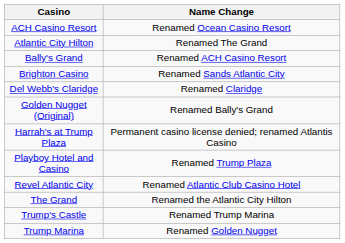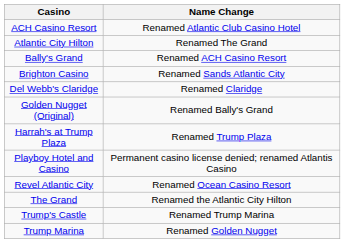 <table class="wikitable sortable mw-collapsible" style="text-align:center">
 <tr>
 <th width=155>Casino</th>
 <th width=380>Name Change</th>
 </tr>
 <tr>
 <td><a href='#'>ACH Casino Resort</a></td>
-<td>Renamed <a href='#'>Ocean Casino Resort</a></td>
+<td>Renamed <a href='#'>Atlantic Club Casino Hotel</a></td>
 </tr>
 <tr>
 <td><a href='#'>Atlantic City Hilton</a></td>
 <td>Renamed The Grand</td>
 </tr>
 <tr>
 <td><a href='#'>Bally's Grand</a></td>
 <td>Renamed <a href='#'>ACH Casino Resort</a></td>
 </tr>
 <tr>
 <td><a href='#'>Brighton Casino</a></td>
 <td>Renamed <a href='#'>Sands Atlantic City</a></td>
 </tr>
 <tr>
 <td><a href='#'>Del Webb's Claridge</a></td>
 <td>Renamed <a href='#'>Claridge</a></td>
 </tr>
 <tr>
 <td><a href='#'>Golden Nugget (Original)</a></td>
 <td>Renamed Bally's Grand</td>
 </tr>
 <tr>
 <td><a href='#'>Harrah's at Trump Plaza</a></td>
+<td>Renamed <a href='#'>Trump Plaza</a></td>
+</tr>
+<tr>
+<td><a href='#'>Playboy Hotel and Casino</a></td>
 <td>Permanent casino license denied; renamed Atlantis Casino</td>
 </tr>
 <tr>
-<td><a href='#'>Playboy Hotel and Casino</a></td>
-<td>Renamed <a href='#'>Trump Plaza</a></td>
-</tr>
-<tr>
 <td><a href='#'>Revel Atlantic City</a></td>
-<td>Renamed <a href='#'>Atlantic Club Casino Hotel</a></td>
+<td>Renamed <a href='#'>Ocean Casino Resort</a></td>
 </tr>
 <tr>
 <td><a href='#'>The Grand</a></td>
 <td>Renamed the Atlantic City Hilton</td>
 </tr>
 <tr>
 <td><a href='#'>Trump's Castle</a></td>
 <td>Renamed Trump Marina</td>
 </tr>
 <tr>
 <td><a href='#'>Trump Marina</a></td>
 <td>Renamed <a href='#'>Golden Nugget</a></td>
 </tr>
 </table>
